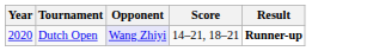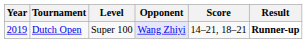 <table class="sortable wikitable" style="font-size: 90%;">
 <tr>
 <th>Year</th>
 <th>Tournament</th>
+<th>Level</th>
 <th>Opponent</th>
 <th>Score</th>
 <th>Result</th>
 </tr>
 <tr>
-<td align="center"><a href='#'>2020</a></td>
+<td align="center"><a href='#'>2019</a></td>
 <td align="left"><a href='#'>Dutch Open</a></td>
+<td align="left">Super 100</td>
 <td align="left" style="background: lavender;"> <a href='#'>Wang Zhiyi</a></td>
 <td align="left">14–21, 18–21</td>
 <td style="text-align:left; background:white"> <strong>Runner-up</strong></td>
 </tr>
 </table>
